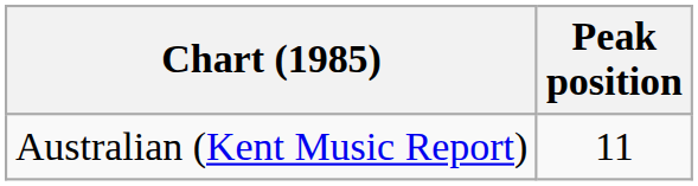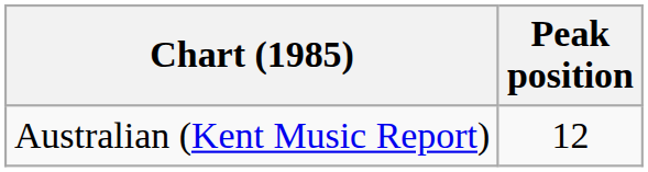 <table class="wikitable">
 <tr>
 <th>Chart (1985)</th>
 <th>Peak<br>position</th>
 </tr>
 <tr>
 <td>Australian (<a href='#'>Kent Music Report</a>)</td>
-<td align="center">11</td>
+<td align="center">12</td>
 </tr>
 </table>
